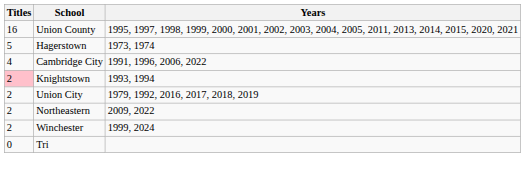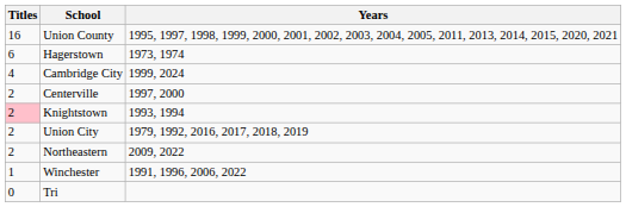 <table class="wikitable">
 <tr>
 <th>Titles</th>
 <th>School</th>
 <th>Years</th>
 </tr>
 <tr>
 <td>16</td>
 <td>Union County</td>
 <td>1995, 1997, 1998, 1999, 2000, 2001, 2002, 2003, 2004, 2005, 2011, 2013, 2014, 2015, 2020, 2021</td>
 </tr>
 <tr>
-<td>5</td>
+<td>6</td>
 <td>Hagerstown</td>
 <td>1973, 1974</td>
 </tr>
 <tr>
 <td>4</td>
 <td>Cambridge City</td>
-<td>1991, 1996, 2006, 2022</td>
+<td>1999, 2024</td>
+</tr>
+<tr>
+<td>2</td>
+<td>Centerville</td>
+<td>1997, 2000</td>
 </tr>
 <tr>
 <td style="background: pink;">2</td>
 <td>Knightstown</td>
 <td>1993, 1994</td>
 </tr>
 <tr>
 <td>2</td>
 <td>Union City</td>
 <td>1979, 1992, 2016, 2017, 2018, 2019</td>
 </tr>
 <tr>
 <td>2</td>
 <td>Northeastern</td>
 <td>2009, 2022</td>
 </tr>
 <tr>
-<td>2</td>
+<td>1</td>
 <td>Winchester</td>
-<td>1999, 2024</td>
+<td>1991, 1996, 2006, 2022</td>
 </tr>
 <tr>
 <td>0</td>
 <td>Tri</td>
 <td></td>
 </tr>
 </table>
